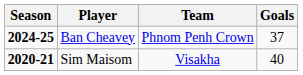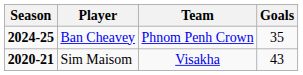 <table class="wikitable" style="text-align:center;">
 <tr>
 <th>Season</th>
 <th>Player</th>
 <th>Team</th>
 <th>Goals</th>
 </tr>
 <tr>
 <td><strong>2024-25</strong></td>
 <td align=left> <a href='#'>Ban Cheavey</a></td>
 <td><a href='#'>Phnom Penh Crown</a></td>
-<td>37</td>
+<td>35</td>
 </tr>
 <tr>
 <td><strong>2020-21</strong></td>
 <td align=left> Sim Maisom</td>
 <td><a href='#'>Visakha</a></td>
-<td>40</td>
+<td>43</td>
 </tr>
 </table>
